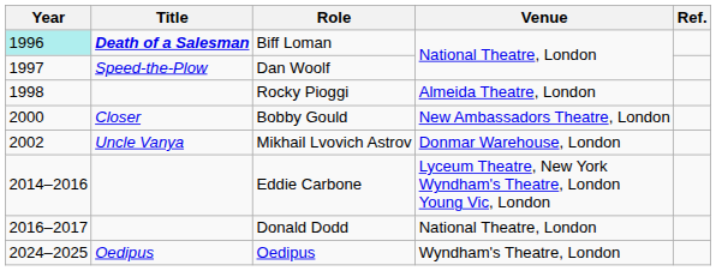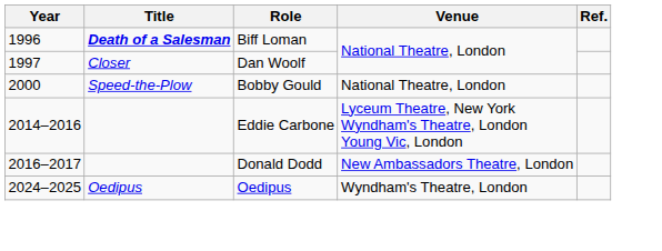 <table class="wikitable sortable">
 <tr>
 <th>Year</th>
 <th>Title</th>
 <th>Role</th>
 <th class="unsortable">Venue</th>
 <th>Ref.</th>
 </tr>
 <tr>
-<td style="background: paleturquoise;">1996</td>
+<td>1996</td>
 <td><strong><em><a href='#'>Death of a Salesman</a></em></strong></td>
 <td>Biff Loman</td>
 <td rowspan="2"><a href='#'>National Theatre</a>, London</td>
 <td></td>
 </tr>
 <tr>
 <td>1997</td>
-<td><em><a href='#'>Speed-the-Plow</a></em></td>
+<td><em><a href='#'>Closer</a></em></td>
 <td>Dan Woolf</td>
 <td></td>
 </tr>
 <tr>
-<td>1998</td>
-<td><em></em></td>
-<td>Rocky Pioggi</td>
-<td><a href='#'>Almeida Theatre</a>, London</td>
-<td></td>
-</tr>
-<tr>
 <td>2000</td>
-<td><em><a href='#'>Closer</a></em></td>
+<td><em><a href='#'>Speed-the-Plow</a></em></td>
 <td>Bobby Gould</td>
-<td><a href='#'>New Ambassadors Theatre</a>, London</td>
-<td></td>
-</tr>
-<tr>
-<td>2002</td>
-<td><em><a href='#'>Uncle Vanya</a></em></td>
-<td>Mikhail Lvovich Astrov</td>
-<td><a href='#'>Donmar Warehouse</a>, London</td>
+<td>National Theatre, London</td>
 <td></td>
 </tr>
 <tr>
 <td>2014–2016</td>
 <td><em></em></td>
 <td>Eddie Carbone</td>
 <td><a href='#'>Lyceum Theatre</a>, New York<br><a href='#'>Wyndham's Theatre</a>, London<br><a href='#'>Young Vic</a>, London</td>
 <td></td>
 </tr>
 <tr>
 <td>2016–2017</td>
 <td><em></em></td>
 <td>Donald Dodd</td>
-<td>National Theatre, London</td>
+<td><a href='#'>New Ambassadors Theatre</a>, London</td>
 <td></td>
 </tr>
 <tr>
 <td>2024–2025</td>
 <td><a href='#'><em>Oedipus</em></a></td>
 <td><a href='#'>Oedipus</a></td>
 <td>Wyndham's Theatre, London</td>
 <td></td>
 </tr>
 </table>
